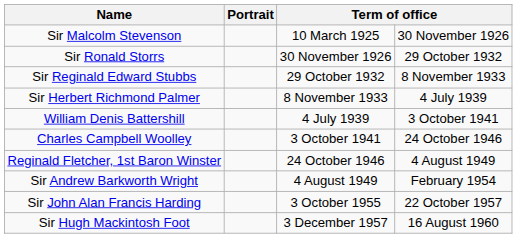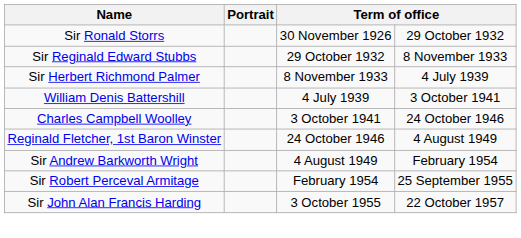 <table class="wikitable" style="text-align:center;">
 <tr>
 <th>Name<br></th>
 <th>Portrait</th>
 <th colspan=2>Term of office</th>
-</tr>
-<tr>
-<td>Sir <a href='#'>Malcolm Stevenson</a><br></td>
-<td></td>
-<td>10 March 1925</td>
-<td>30 November 1926</td>
 </tr>
 <tr>
 <td>Sir <a href='#'>Ronald Storrs</a><br></td>
 <td></td>
 <td>30 November 1926</td>
 <td>29 October 1932</td>
 </tr>
 <tr>
 <td>Sir <a href='#'>Reginald Edward Stubbs</a><br></td>
 <td></td>
 <td>29 October 1932</td>
 <td>8 November 1933</td>
 </tr>
 <tr>
 <td>Sir <a href='#'>Herbert Richmond Palmer</a><br></td>
 <td></td>
 <td>8 November 1933</td>
 <td>4 July 1939</td>
 </tr>
 <tr>
 <td><a href='#'>William Denis Battershill</a><br></td>
 <td></td>
 <td>4 July 1939</td>
 <td>3 October 1941</td>
 </tr>
 <tr>
 <td><a href='#'>Charles Campbell Woolley</a><br></td>
 <td></td>
 <td>3 October 1941</td>
 <td>24 October 1946</td>
 </tr>
 <tr>
 <td><a href='#'>Reginald Fletcher, 1st Baron Winster</a><br></td>
 <td></td>
 <td>24 October 1946</td>
 <td>4 August 1949</td>
 </tr>
 <tr>
 <td>Sir <a href='#'>Andrew Barkworth Wright</a><br></td>
 <td></td>
 <td>4 August 1949</td>
 <td>February 1954</td>
 </tr>
 <tr>
+<td>Sir <a href='#'>Robert Perceval Armitage</a><br></td>
+<td></td>
+<td>February 1954</td>
+<td>25 September 1955</td>
+</tr>
+<tr>
 <td>Sir <a href='#'>John Alan Francis Harding</a><br></td>
 <td></td>
 <td>3 October 1955</td>
 <td>22 October 1957</td>
 </tr>
-<tr>
-<td>Sir <a href='#'>Hugh Mackintosh Foot</a><br></td>
-<td></td>
-<td>3 December 1957</td>
-<td>16 August 1960</td>
-</tr>
 </table>
